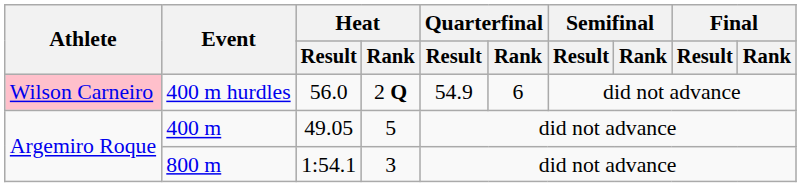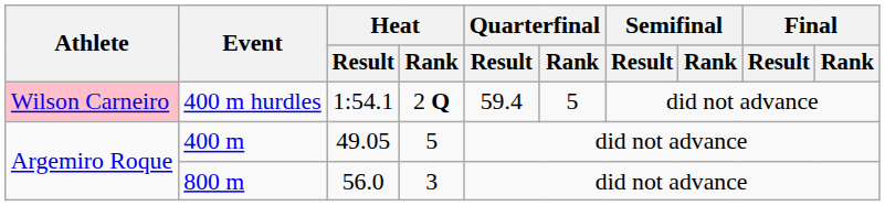 <table class="wikitable" style="font-size:90%">
 <tr>
 <th rowspan="2">Athlete</th>
 <th rowspan="2">Event</th>
 <th colspan="2">Heat</th>
 <th colspan="2">Quarterfinal</th>
 <th colspan="2">Semifinal</th>
 <th colspan="2">Final</th>
 </tr>
 <tr style="font-size:95%">
 <th>Result</th>
 <th>Rank</th>
 <th>Result</th>
 <th>Rank</th>
 <th>Result</th>
 <th>Rank</th>
 <th>Result</th>
 <th>Rank</th>
 </tr>
 <tr align=center>
 <td align=left style="background: pink;"><a href='#'>Wilson Carneiro</a></td>
 <td align=left><a href='#'>400 m hurdles</a></td>
-<td>56.0</td>
+<td>1:54.1</td>
 <td>2 <strong>Q</strong></td>
-<td>54.9</td>
-<td>6</td>
+<td>59.4</td>
+<td>5</td>
 <td colspan=4>did not advance</td>
 </tr>
 <tr align=center>
 <td align=left rowspan="2"><a href='#'>Argemiro Roque</a></td>
 <td align=left><a href='#'>400 m</a></td>
 <td>49.05</td>
 <td>5</td>
 <td colspan=6>did not advance</td>
 </tr>
 <tr align=center>
 <td align=left><a href='#'>800 m</a></td>
-<td>1:54.1</td>
+<td>56.0</td>
 <td>3</td>
 <td colspan=6>did not advance</td>
 </tr>
 </table>
